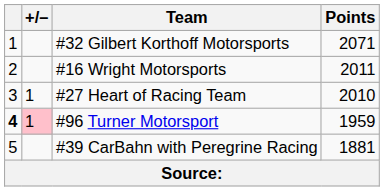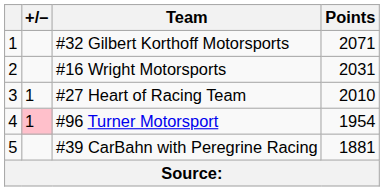 <table class="wikitable" style="font-size: 95%;">
 <tr>
 <th scope="col"></th>
 <th scope="col">+/–</th>
 <th scope="col">Team</th>
 <th scope="col">Points</th>
 </tr>
 <tr>
 <td align=center>1</td>
 <td align="left"></td>
 <td> #32 Gilbert Korthoff Motorsports</td>
 <td align=right>2071</td>
 </tr>
 <tr>
 <td align=center>2</td>
 <td align="left"></td>
 <td> #16 Wright Motorsports</td>
-<td align=right>2011</td>
+<td align=right>2031</td>
 </tr>
 <tr>
 <td align=center>3</td>
 <td align="left"> 1</td>
 <td> #27 Heart of Racing Team</td>
 <td align=right>2010</td>
 </tr>
 <tr>
-<td align=center><strong>4</strong></td>
+<td align=center>4</td>
 <td align="left" style="background: pink;"> 1</td>
 <td> #96 <a href='#'>Turner Motorsport</a></td>
-<td align=right>1959</td>
+<td align=right>1954</td>
 </tr>
 <tr>
 <td align=center>5</td>
 <td align="left"></td>
 <td> #39 CarBahn with Peregrine Racing</td>
 <td align=right>1881</td>
 </tr>
 <tr>
 <th colspan=5>Source:</th>
 </tr>
 </table>
